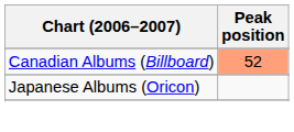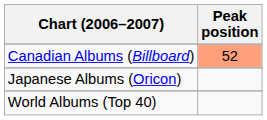 <table class="wikitable sortable">
 <tr>
 <th align="left">Chart (2006–2007)</th>
 <th style="text-align:center;">Peak<br>position</th>
 </tr>
 <tr>
 </tr>
 <tr>
 </tr>
 <tr>
 <td><a href='#'>Canadian Albums</a> (<a href='#'><em>Billboard</em></a>)</td>
 <td style="background: lightsalmon; text-align:center;">52</td>
 </tr>
 <tr>
 </tr>
 <tr>
 </tr>
 <tr>
 </tr>
 <tr>
 </tr>
 <tr>
 <td>Japanese Albums (<a href='#'>Oricon</a>)</td>
 <td></td>
 </tr>
 <tr>
 </tr>
 <tr>
 </tr>
 <tr>
 </tr>
 <tr>
 </tr>
 <tr>
 </tr>
 <tr>
 </tr>
 <tr>
 </tr>
 <tr>
 </tr>
 <tr>
 </tr>
+<tr>
+<td>World Albums (Top 40)</td>
+<td></td>
+</tr>
 </table>
